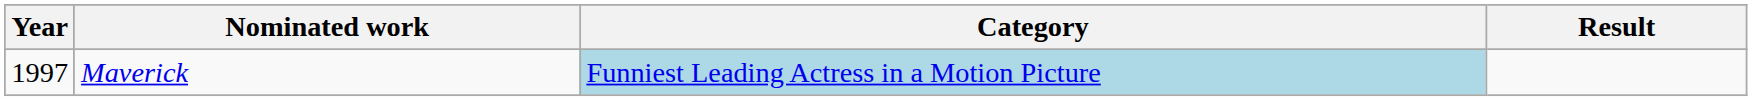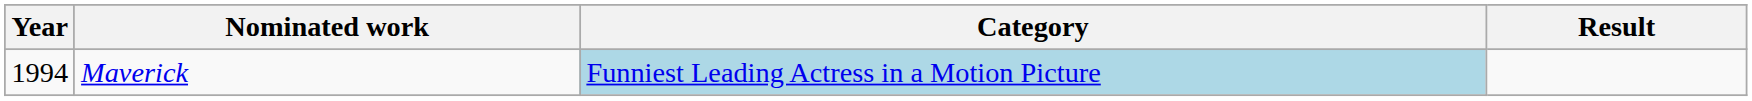 <table class=wikitable>
 <tr>
 <th width=4%>Year</th>
 <th width=29%>Nominated work</th>
 <th width=52%>Category</th>
 <th width=15%>Result</th>
 </tr>
 <tr>
-<td align=center>1997</td>
+<td align=center>1994</td>
 <td><em><a href='#'>Maverick</a></em></td>
 <td style="background: lightblue;"><a href='#'>Funniest Leading Actress in a Motion Picture</a></td>
 <td></td>
 </tr>
 </table>
